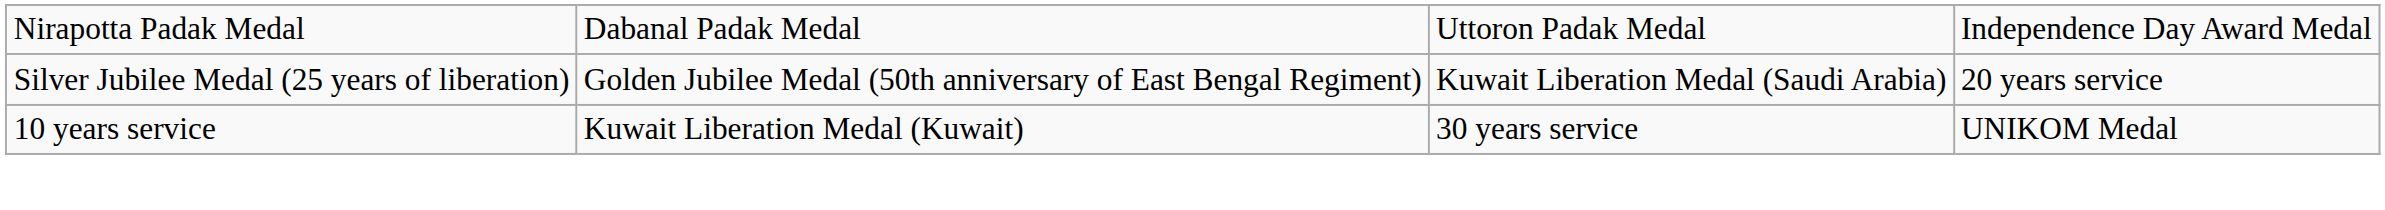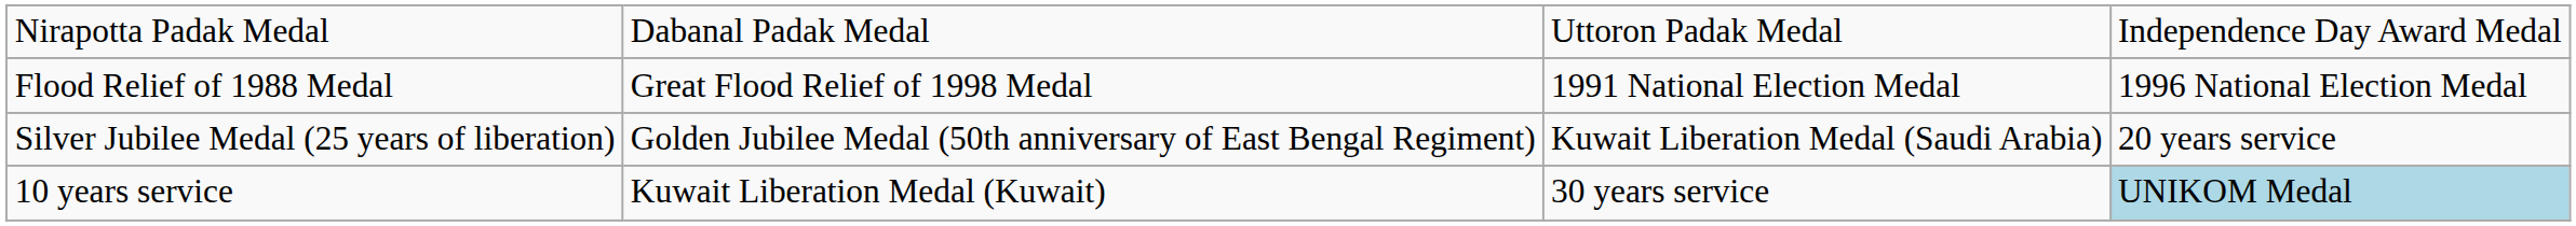 <table class="wikitable" style="margin:1em auto;">
 <tr>
 <td>Nirapotta Padak Medal</td>
 <td>Dabanal Padak Medal</td>
 <td>Uttoron Padak Medal</td>
 <td>Independence Day Award Medal</td>
+</tr>
+<tr>
+<td>Flood Relief of 1988 Medal</td>
+<td>Great Flood Relief of 1998 Medal</td>
+<td>1991 National Election Medal</td>
+<td>1996 National Election Medal</td>
 </tr>
 <tr>
 <td>Silver Jubilee Medal (25 years of liberation)</td>
 <td>Golden Jubilee Medal (50th anniversary of East Bengal Regiment)</td>
 <td>Kuwait Liberation Medal (Saudi Arabia)</td>
 <td>20 years service</td>
 </tr>
 <tr>
 <td>10 years service</td>
 <td>Kuwait Liberation Medal (Kuwait)</td>
 <td>30 years service</td>
-<td>UNIKOM Medal</td>
+<td style="background: lightblue;">UNIKOM Medal</td>
 </tr>
 </table>
